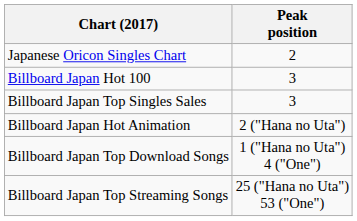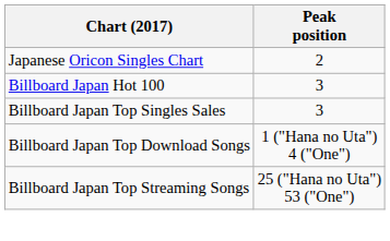 <table class="wikitable">
 <tr>
 <th>Chart (2017)</th>
 <th>Peak<br>position</th>
 </tr>
 <tr>
 <td>Japanese <a href='#'>Oricon Singles Chart</a></td>
 <td align="center">2</td>
 </tr>
 <tr>
 <td><a href='#'>Billboard Japan</a> Hot 100</td>
 <td align="center">3</td>
 </tr>
 <tr>
 <td>Billboard Japan Top Singles Sales</td>
 <td align="center">3</td>
 </tr>
 <tr>
-<td>Billboard Japan Hot Animation</td>
-<td align="center">2 ("Hana no Uta")</td>
-</tr>
-<tr>
 <td>Billboard Japan Top Download Songs</td>
 <td align="center">1 ("Hana no Uta")<br>4 ("One")</td>
 </tr>
 <tr>
 <td>Billboard Japan Top Streaming Songs</td>
 <td align="center">25 ("Hana no Uta")<br>53 ("One")</td>
 </tr>
 </table>
